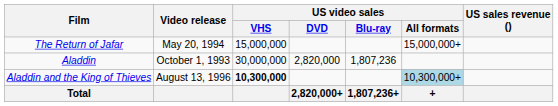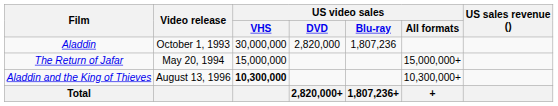 <table class="wikitable sortable" style="text-align:center">
 <tr>
 <th rowspan="2">Film</th>
 <th rowspan="2">Video release</th>
 <th colspan="4">US video sales</th>
 <th rowspan="2">US sales revenue  <br> ()</th>
 </tr>
 <tr>
 <th><a href='#'>VHS</a></th>
 <th><a href='#'>DVD</a></th>
 <th><a href='#'>Blu-ray</a></th>
 <th>All formats</th>
 </tr>
 <tr>
+<td><em><a href='#'>Aladdin</a></em></td>
+<td>October 1, 1993</td>
+<td>30,000,000</td>
+<td>2,820,000</td>
+<td>1,807,236</td>
+<td></td>
+<td></td>
+</tr>
+<tr>
 <td><em><a href='#'>The Return of Jafar</a></em></td>
 <td>May 20, 1994</td>
 <td>15,000,000</td>
 <td></td>
 <td></td>
 <td>15,000,000+</td>
 <td></td>
 </tr>
 <tr>
-<td><em><a href='#'>Aladdin</a></em></td>
-<td>October 1, 1993</td>
-<td>30,000,000</td>
-<td>2,820,000</td>
-<td>1,807,236</td>
-<td></td>
-<td></td>
-</tr>
-<tr>
 <td><em><a href='#'>Aladdin and the King of Thieves</a></em></td>
 <td>August 13, 1996</td>
 <td><strong>10,300,000</strong></td>
 <td></td>
 <td></td>
-<td style="background: lightblue;">10,300,000+</td>
+<td>10,300,000+</td>
 <td></td>
 </tr>
 <tr>
 <th>Total</th>
 <th></th>
 <th></th>
 <th>2,820,000+</th>
 <th>1,807,236+</th>
 <th>+</th>
 <th></th>
 </tr>
 </table>
